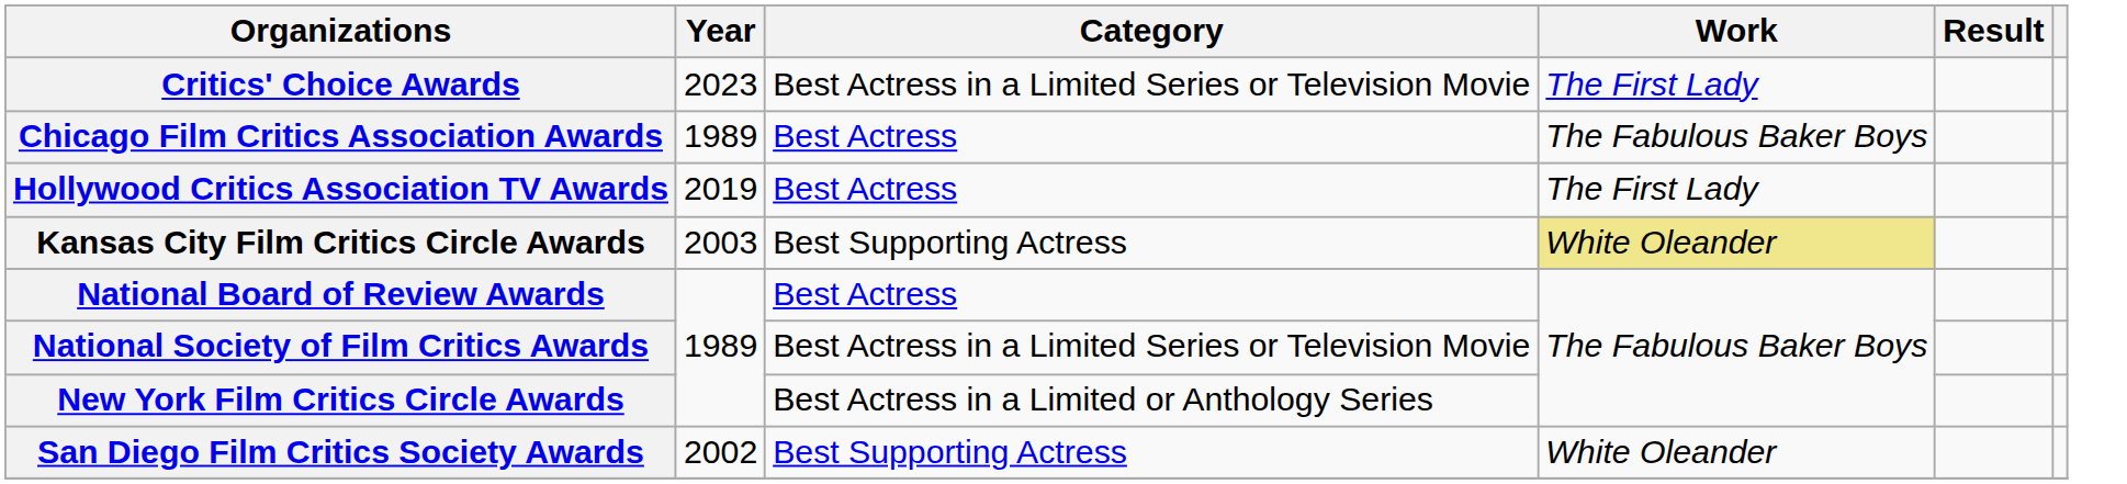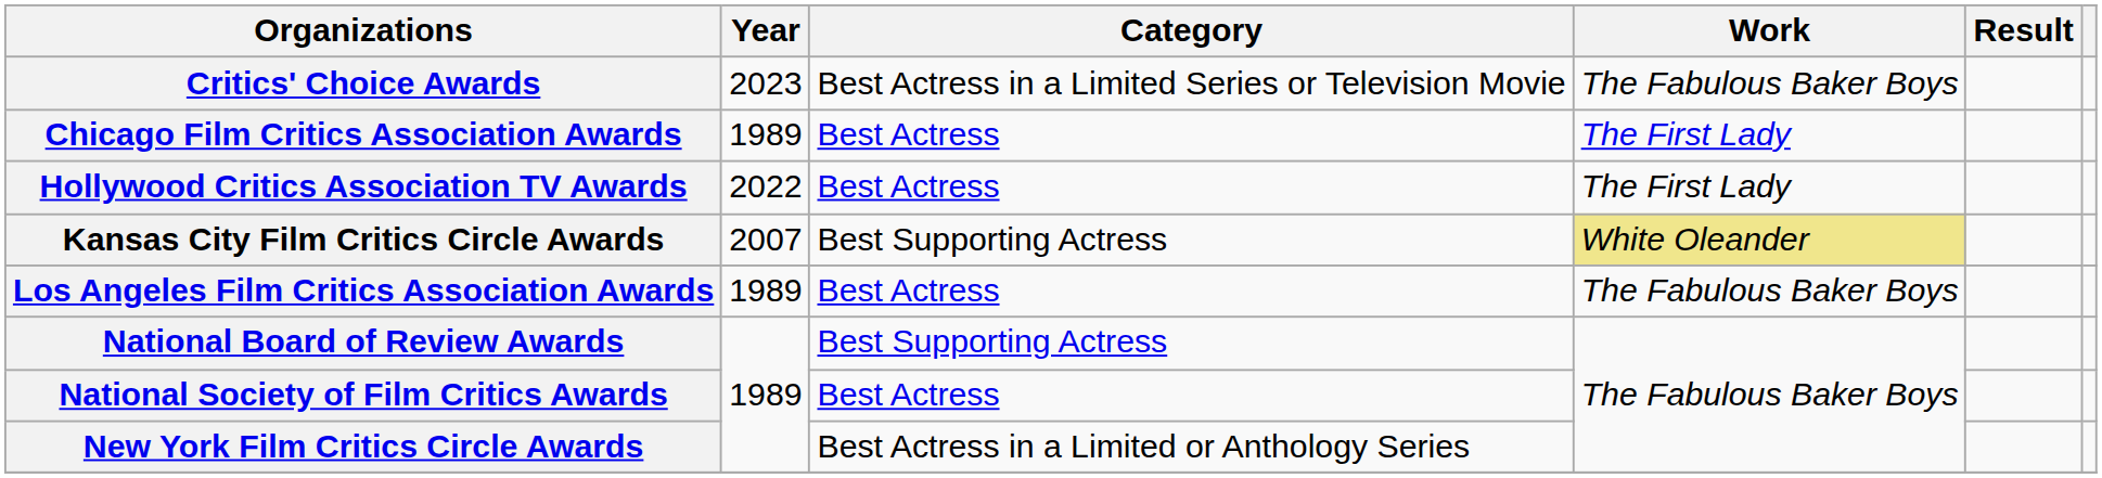 <table class= "wikitable plainrowheaders sortable">
 <tr>
 <th>Organizations</th>
 <th scope="col">Year</th>
 <th scope="col">Category</th>
 <th scope="col">Work</th>
 <th scope="col">Result</th>
 <th scope="col" class="unsortable"></th>
 </tr>
 <tr>
 <th rowspan="1" scope="row"><a href='#'>Critics' Choice Awards</a></th>
 <td style="text-align:center;">2023</td>
 <td>Best Actress in a Limited Series or Television Movie</td>
-<td><em><a href='#'>The First Lady</a></em></td>
+<td><em>The Fabulous Baker Boys</em></td>
 <td></td>
 <td align="center"></td>
 </tr>
 <tr>
 <th rowspan="1" scope="row"><a href='#'>Chicago Film Critics Association Awards</a></th>
 <td style="text-align:center;">1989</td>
 <td><a href='#'>Best Actress</a></td>
-<td><em>The Fabulous Baker Boys</em></td>
+<td><em><a href='#'>The First Lady</a></em></td>
 <td></td>
 <td style="text-align:center;"></td>
 </tr>
 <tr>
 <th rowspan="1" scope="row"><a href='#'>Hollywood Critics Association TV Awards</a></th>
-<td style="text-align:center;">2019</td>
+<td style="text-align:center;">2022</td>
 <td><a href='#'>Best Actress</a></td>
 <td><em>The First Lady</em></td>
 <td></td>
 <td align="center"></td>
 </tr>
 <tr>
 <th rowspan="1" scope="row">Kansas City Film Critics Circle Awards</th>
-<td style="text-align:center;">2003</td>
+<td style="text-align:center;">2007</td>
 <td>Best Supporting Actress</td>
 <td style="background: khaki;"><em>White Oleander</em></td>
 <td></td>
 <td style="text-align:center;"></td>
 </tr>
 <tr>
+<th rowspan="1" scope="row"><a href='#'>Los Angeles Film Critics Association Awards</a></th>
+<td style="text-align:center;">1989</td>
+<td><a href='#'>Best Actress</a></td>
+<td><em>The Fabulous Baker Boys</em></td>
+<td></td>
+<td style="text-align:center;"></td>
+</tr>
+<tr>
 <th rowspan="1" scope="row"><a href='#'>National Board of Review Awards</a></th>
 <td style="text-align:center;", rowspan="3">1989</td>
-<td><a href='#'>Best Actress</a></td>
+<td><a href='#'>Best Supporting Actress</a></td>
 <td scope="row" rowspan="3"><em>The Fabulous Baker Boys</em></td>
 <td></td>
 <td style="text-align:center;"></td>
 </tr>
 <tr>
 <th rowspan="1" scope="row"><a href='#'>National Society of Film Critics Awards</a></th>
-<td>Best Actress in a Limited Series or Television Movie</td>
+<td><a href='#'>Best Actress</a></td>
 <td></td>
 <td style="text-align:center;"></td>
 </tr>
 <tr>
 <th rowspan="1" scope="row"><a href='#'>New York Film Critics Circle Awards</a></th>
 <td>Best Actress in a Limited or Anthology Series</td>
 <td></td>
 <td style="text-align:center;"></td>
 </tr>
 <tr>
-<th rowspan="1" scope="row"><a href='#'>San Diego Film Critics Society Awards</a></th>
-<td style="text-align:center;">2002</td>
-<td><a href='#'>Best Supporting Actress</a></td>
-<td><em>White Oleander</em></td>
-<td></td>
-<td style="text-align:center;"></td>
-</tr>
-<tr>
 </tr>
 </table>
